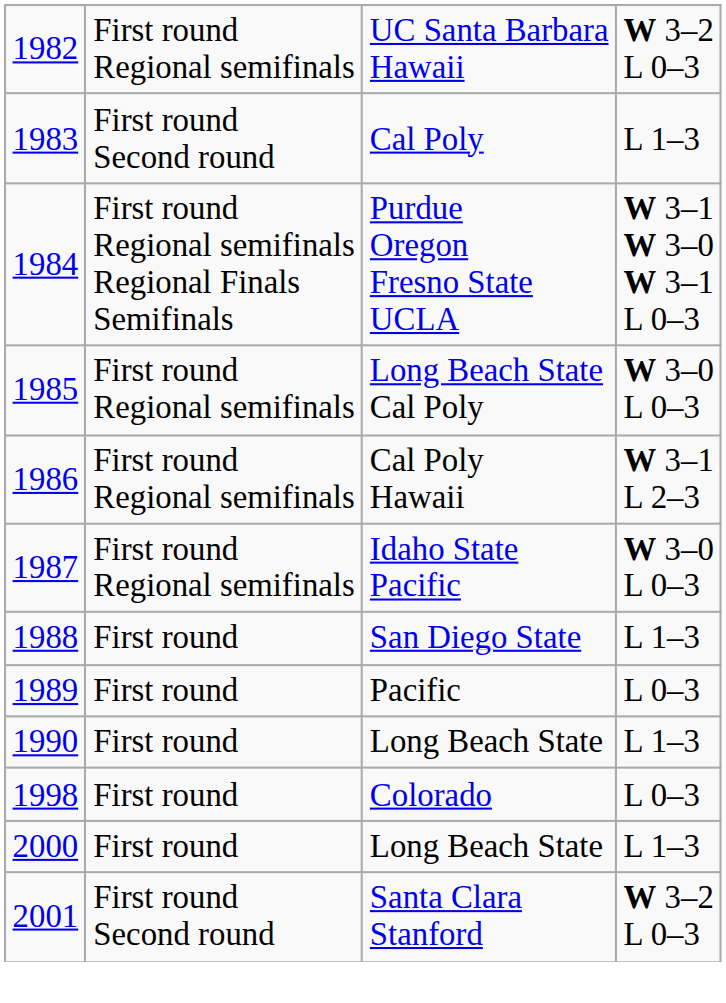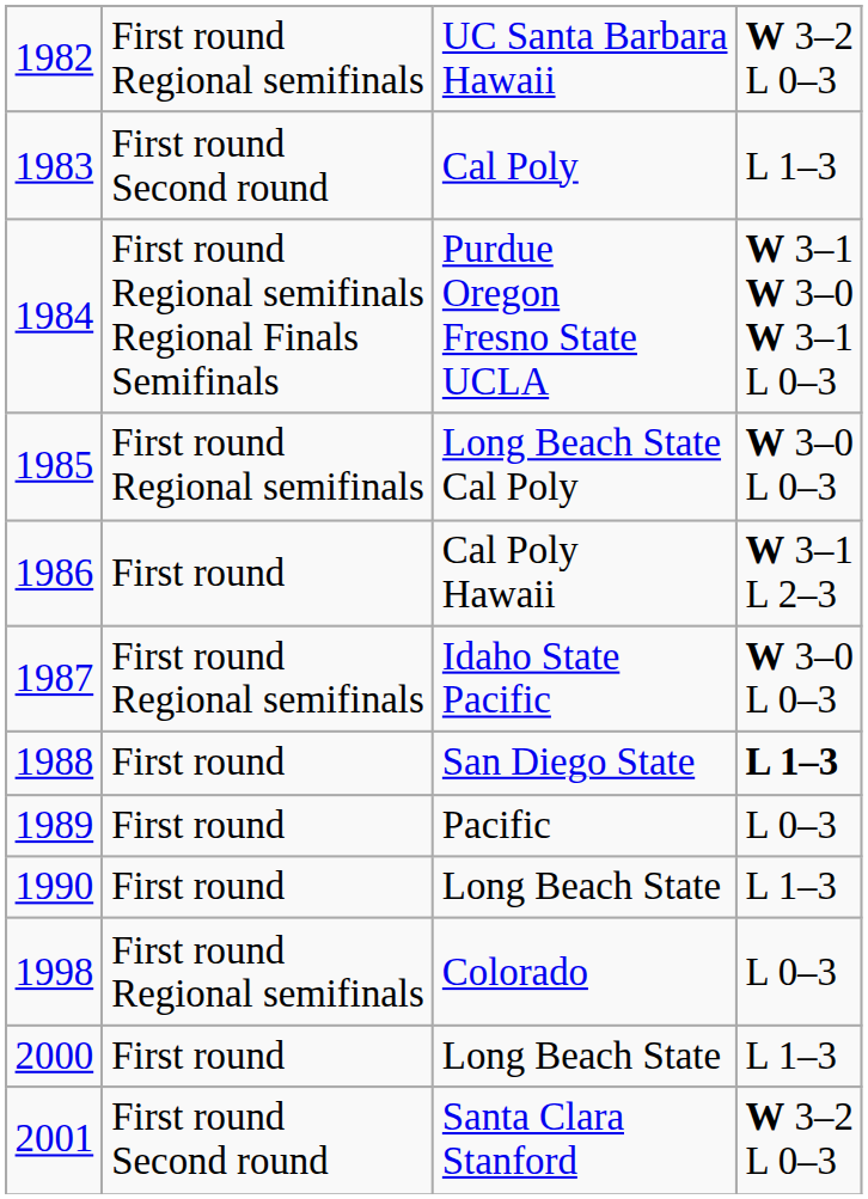 <table class="wikitable">
 <tr align="left">
 <td><a href='#'>1982</a></td>
 <td>First round<br>Regional semifinals</td>
 <td><a href='#'>UC Santa Barbara</a><br><a href='#'>Hawaii</a></td>
 <td><strong>W</strong> 3–2<br>L 0–3</td>
 </tr>
 <tr align="left">
 <td><a href='#'>1983</a></td>
 <td>First round<br>Second round</td>
 <td><a href='#'>Cal Poly</a></td>
 <td>L 1–3</td>
 </tr>
 <tr align="left">
 <td><a href='#'>1984</a></td>
 <td>First round<br>Regional semifinals<br>Regional Finals<br>Semifinals</td>
 <td><a href='#'>Purdue</a><br><a href='#'>Oregon</a><br><a href='#'>Fresno State</a><br><a href='#'>UCLA</a></td>
 <td><strong>W</strong> 3–1<br><strong>W</strong> 3–0<br><strong>W</strong> 3–1<br>L 0–3</td>
 </tr>
 <tr align="left">
 <td><a href='#'>1985</a></td>
 <td>First round<br>Regional semifinals</td>
 <td><a href='#'>Long Beach State</a><br>Cal Poly</td>
 <td><strong>W</strong> 3–0<br>L 0–3</td>
 </tr>
 <tr align="left">
 <td><a href='#'>1986</a></td>
-<td>First round<br>Regional semifinals</td>
+<td>First round</td>
 <td>Cal Poly<br>Hawaii</td>
 <td><strong>W</strong> 3–1<br>L 2–3</td>
 </tr>
 <tr align="left">
 <td><a href='#'>1987</a></td>
 <td>First round<br>Regional semifinals</td>
 <td><a href='#'>Idaho State</a><br><a href='#'>Pacific</a></td>
 <td><strong>W</strong> 3–0<br>L 0–3</td>
 </tr>
 <tr align="left">
 <td><a href='#'>1988</a></td>
 <td>First round</td>
 <td><a href='#'>San Diego State</a></td>
-<td>L 1–3</td>
+<td><strong>L 1–3</strong></td>
 </tr>
 <tr align="left">
 <td><a href='#'>1989</a></td>
 <td>First round</td>
 <td>Pacific</td>
 <td>L 0–3</td>
 </tr>
 <tr align="left">
 <td><a href='#'>1990</a></td>
 <td>First round</td>
 <td>Long Beach State</td>
 <td>L 1–3</td>
 </tr>
 <tr align="left">
 <td><a href='#'>1998</a></td>
-<td>First round</td>
+<td>First round<br>Regional semifinals</td>
 <td><a href='#'>Colorado</a></td>
 <td>L 0–3</td>
 </tr>
 <tr align="left">
 <td><a href='#'>2000</a></td>
 <td>First round</td>
 <td>Long Beach State</td>
 <td>L 1–3</td>
 </tr>
 <tr align="left">
 <td><a href='#'>2001</a></td>
 <td>First round<br>Second round</td>
 <td><a href='#'>Santa Clara</a><br><a href='#'>Stanford</a></td>
 <td><strong>W</strong> 3–2<br>L 0–3</td>
 </tr>
 </table>
